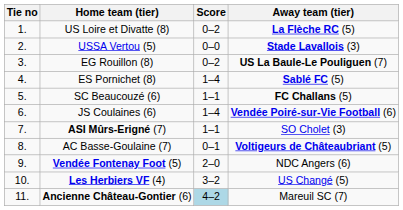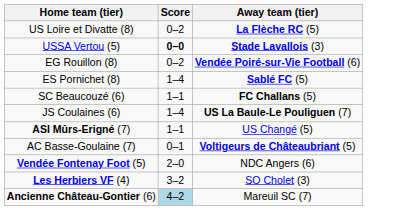 <table class="wikitable" style="text-align: center">
 <tr>
-<th>Tie no</th>
 <th>Home team (tier)</th>
 <th>Score</th>
 <th>Away team (tier)</th>
 </tr>
 <tr>
-<td>1.</td>
 <td>US Loire et Divatte (8)</td>
 <td>0–2</td>
 <td><strong><a href='#'>La Flèche RC</a></strong> (5)</td>
 </tr>
 <tr>
-<td>2.</td>
 <td><a href='#'>USSA Vertou</a> (5)</td>
-<td>0–0 </td>
+<td><strong>0–0 </strong></td>
 <td><strong><a href='#'>Stade Lavallois</a></strong> (3)</td>
 </tr>
 <tr>
-<td>3.</td>
 <td>EG Rouillon (8)</td>
 <td>0–2</td>
-<td><strong>US La Baule-Le Pouliguen</strong> (7)</td>
+<td><strong><a href='#'>Vendée Poiré-sur-Vie Football</a></strong> (6)</td>
 </tr>
 <tr>
-<td>4.</td>
 <td>ES Pornichet (8)</td>
 <td>1–4 </td>
 <td><strong><a href='#'>Sablé FC</a></strong> (5)</td>
 </tr>
 <tr>
-<td>5.</td>
 <td>SC Beaucouzé (6)</td>
 <td>1–1 </td>
 <td><strong>FC Challans</strong> (5)</td>
 </tr>
 <tr>
-<td>6.</td>
 <td>JS Coulaines (6)</td>
 <td>1–4</td>
-<td><strong><a href='#'>Vendée Poiré-sur-Vie Football</a></strong> (6)</td>
+<td><strong>US La Baule-Le Pouliguen</strong> (7)</td>
 </tr>
 <tr>
-<td>7.</td>
 <td><strong>ASI Mûrs-Erigné</strong> (7)</td>
 <td>1–1 </td>
-<td><a href='#'>SO Cholet</a> (3)</td>
+<td><a href='#'>US Changé</a> (5)</td>
 </tr>
 <tr>
-<td>8.</td>
 <td>AC Basse-Goulaine (7)</td>
 <td>0–1</td>
 <td><strong><a href='#'>Voltigeurs de Châteaubriant</a></strong> (5)</td>
 </tr>
 <tr>
-<td>9.</td>
 <td><strong><a href='#'>Vendée Fontenay Foot</a></strong> (5)</td>
 <td>2–0</td>
 <td>NDC Angers (6)</td>
 </tr>
 <tr>
-<td>10.</td>
 <td><strong><a href='#'>Les Herbiers VF</a></strong> (4)</td>
 <td>3–2</td>
-<td><a href='#'>US Changé</a> (5)</td>
+<td><a href='#'>SO Cholet</a> (3)</td>
 </tr>
 <tr>
-<td>11.</td>
 <td><strong>Ancienne Château-Gontier</strong> (6)</td>
 <td style="background: lightblue;">4–2</td>
 <td>Mareuil SC (7)</td>
 </tr>
 </table>
